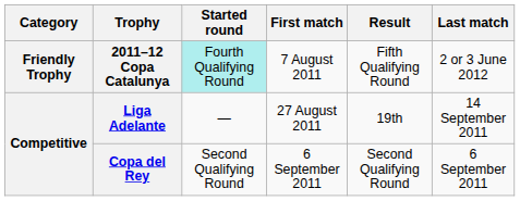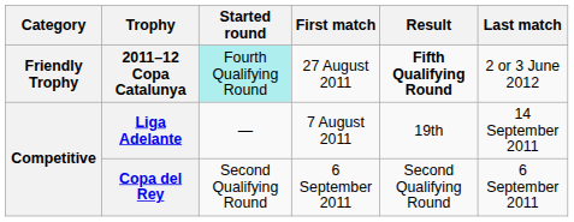 <table class="wikitable">
 <tr>
 <th>Category</th>
 <th>Trophy</th>
 <th>Started round</th>
 <th>First match</th>
 <th>Result</th>
 <th>Last match</th>
 </tr>
 <tr>
 <th>Friendly Trophy</th>
 <th>2011–12 Copa Catalunya</th>
 <td style="background: paleturquoise; text-align:center;">Fourth Qualifying Round</td>
-<td style="text-align:center;">7 August 2011</td>
-<td style="text-align:center;">Fifth Qualifying Round</td>
+<td style="text-align:center;">27 August 2011</td>
+<td style="text-align:center;"><strong>Fifth Qualifying Round</strong></td>
 <td style="text-align:center;">2 or 3 June 2012</td>
 </tr>
 <tr>
 <th rowspan="2">Competitive</th>
 <th><a href='#'>Liga Adelante</a></th>
 <td style="text-align:center;">—</td>
-<td style="text-align:center;">27 August 2011</td>
+<td style="text-align:center;">7 August 2011</td>
 <td style="text-align:center;">19th</td>
 <td style="text-align:center;">14 September 2011</td>
 </tr>
 <tr>
 <th><a href='#'>Copa del Rey</a></th>
 <td style="text-align:center;">Second Qualifying Round</td>
 <td style="text-align:center;">6 September 2011</td>
 <td style="text-align:center;">Second Qualifying Round</td>
 <td style="text-align:center;">6 September 2011</td>
 </tr>
 </table>
